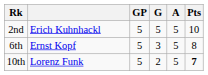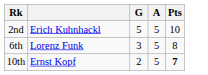 <table class="wikitable">
 <tr>
 <th bgcolor="#efefef" width="20">Rk</th>
 <th bgcolor="#efefef" width="150"></th>
-<th bgcolor="#efefef" width="20">GP</th>
 <th bgcolor="#efefef" width="20">G</th>
 <th bgcolor="#efefef" width="20">A</th>
 <th bgcolor="#efefef" width="20">Pts</th>
 </tr>
 <tr align=center>
 <td>2nd</td>
 <td align=left><a href='#'>Erich Kuhnhackl</a></td>
 <td>5</td>
 <td>5</td>
-<td>5</td>
 <td>10</td>
 </tr>
 <tr align=center>
 <td>6th</td>
-<td align=left><a href='#'>Ernst Kopf</a></td>
-<td>5</td>
+<td align=left><a href='#'>Lorenz Funk</a></td>
 <td>3</td>
 <td>5</td>
 <td>8</td>
 </tr>
 <tr align=center>
 <td>10th</td>
-<td align=left><a href='#'>Lorenz Funk</a></td>
-<td>5</td>
+<td align=left><a href='#'>Ernst Kopf</a></td>
 <td>2</td>
 <td>5</td>
 <td><strong>7</strong></td>
 </tr>
 </table>
